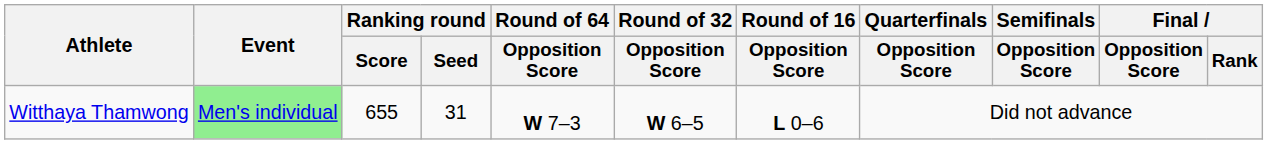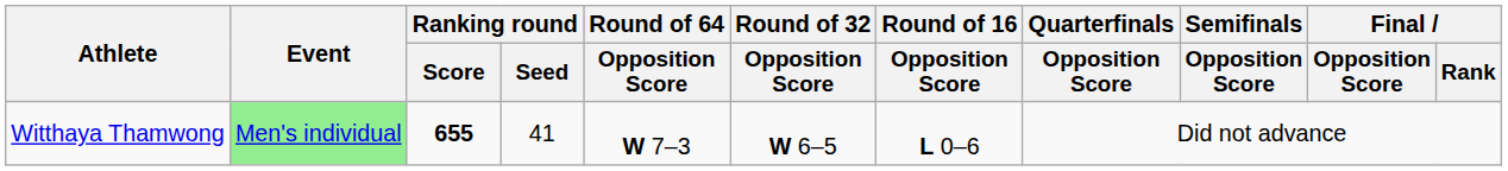 <table class="wikitable" style="font-size:90%">
 <tr>
 <th rowspan=2>Athlete</th>
 <th rowspan=2>Event</th>
 <th colspan="2">Ranking round</th>
 <th>Round of 64</th>
 <th>Round of 32</th>
 <th>Round of 16</th>
 <th>Quarterfinals</th>
 <th>Semifinals</th>
 <th colspan="2">Final / </th>
 </tr>
 <tr style="font-size:95%">
 <th>Score</th>
 <th>Seed</th>
 <th>Opposition<br>Score</th>
 <th>Opposition<br>Score</th>
 <th>Opposition<br>Score</th>
 <th>Opposition<br>Score</th>
 <th>Opposition<br>Score</th>
 <th>Opposition<br>Score</th>
 <th>Rank</th>
 </tr>
 <tr align=center>
 <td align=left><a href='#'>Witthaya Thamwong</a></td>
 <td align=left style="background: lightgreen;"><a href='#'>Men's individual</a></td>
-<td>655</td>
-<td>31</td>
+<td><strong>655</strong></td>
+<td>41</td>
 <td><br><strong>W</strong> 7–3</td>
 <td><br><strong>W</strong> 6–5</td>
 <td><br><strong>L</strong> 0–6</td>
 <td colspan=4>Did not advance</td>
 </tr>
 </table>
